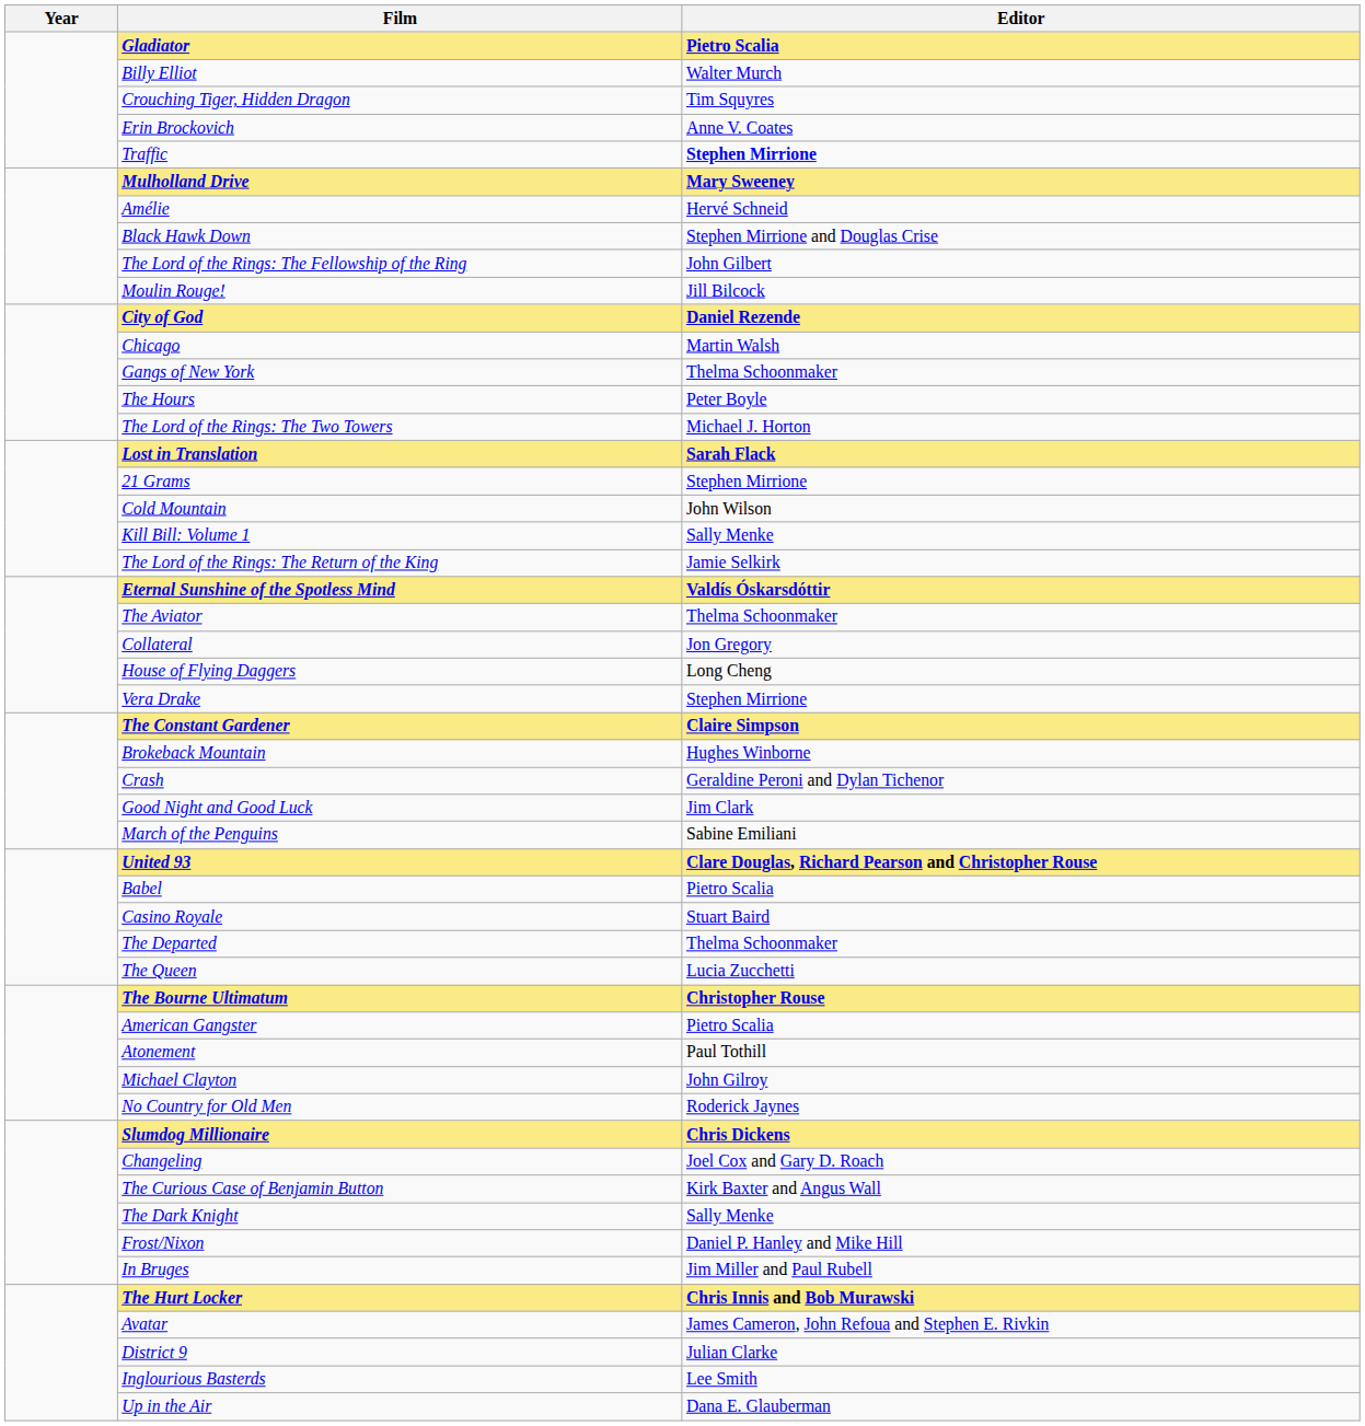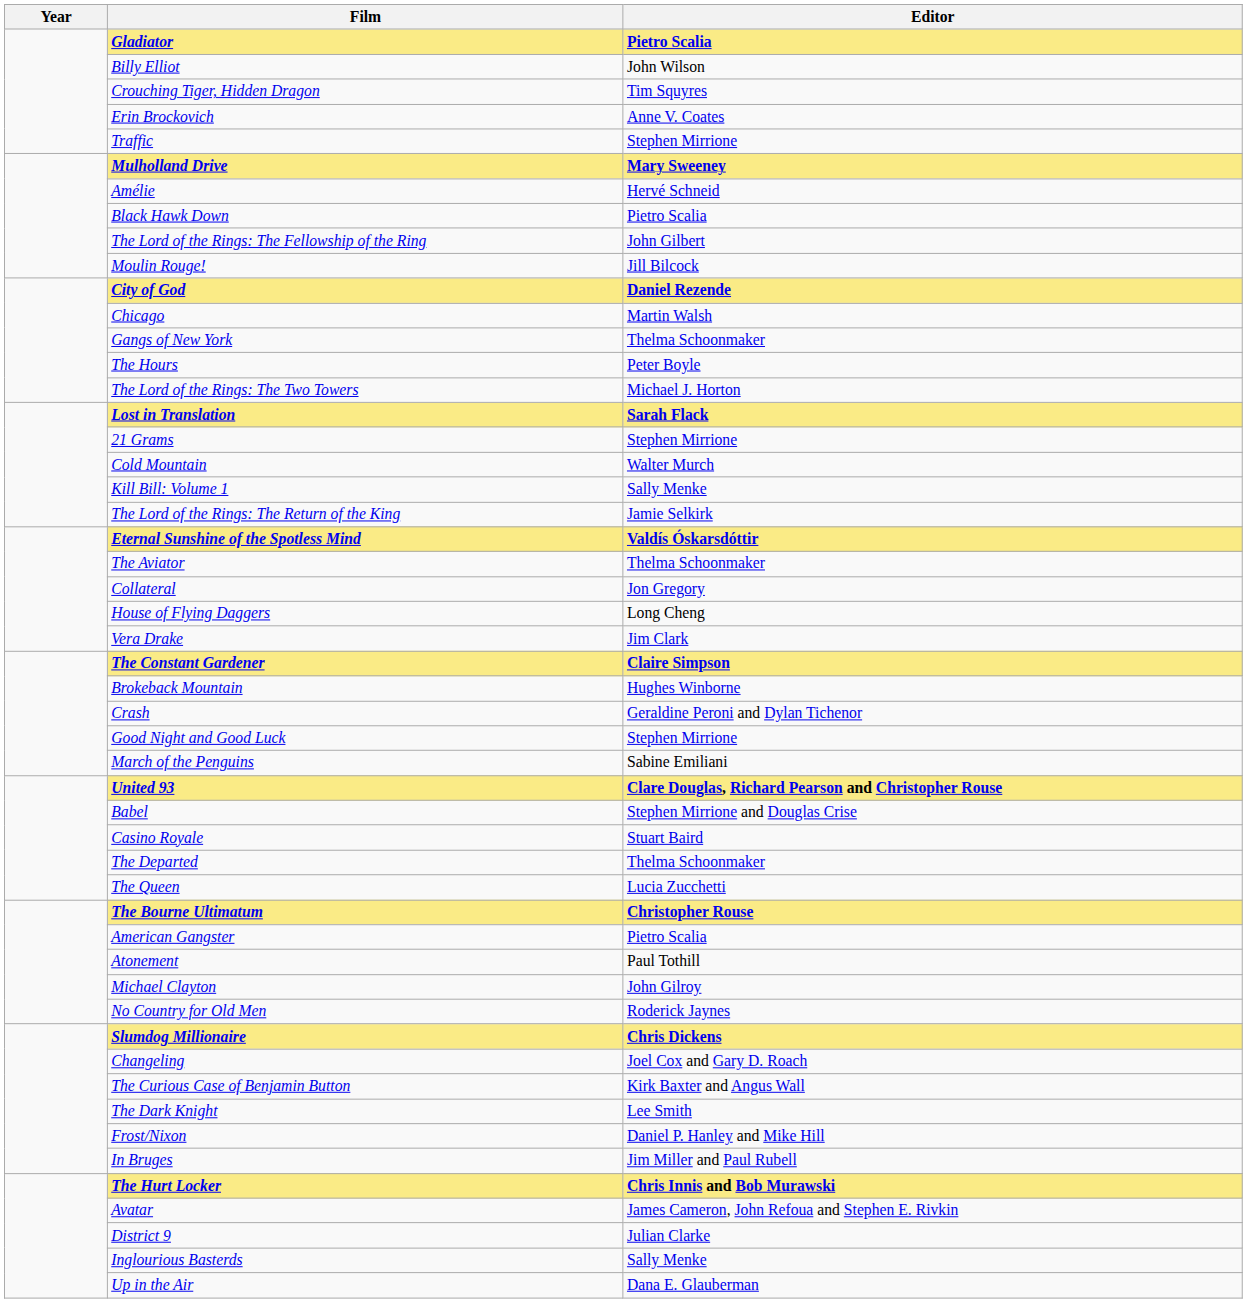 <table class="wikitable" style="width:100%;" cellpadding="5">
 <tr>
 <th style="width:5%;">Year</th>
 <th style="width:25%;">Film</th>
 <th style="width:30%;">Editor</th>
 </tr>
 <tr>
 <td rowspan="5"></td>
 <td style="background:#FAEB86"><strong><em><a href='#'>Gladiator</a></em></strong></td>
 <td style="background:#FAEB86"><strong><a href='#'>Pietro Scalia</a></strong></td>
 </tr>
 <tr>
 <td><em><a href='#'>Billy Elliot</a></em></td>
-<td><a href='#'>Walter Murch</a></td>
+<td>John Wilson</td>
 </tr>
 <tr>
 <td><em><a href='#'>Crouching Tiger, Hidden Dragon</a></em></td>
 <td><a href='#'>Tim Squyres</a></td>
 </tr>
 <tr>
 <td><em><a href='#'>Erin Brockovich</a></em></td>
 <td><a href='#'>Anne V. Coates</a></td>
 </tr>
 <tr>
 <td><em><a href='#'>Traffic</a></em></td>
-<td><strong><a href='#'>Stephen Mirrione</a></strong></td>
+<td><a href='#'>Stephen Mirrione</a></td>
 </tr>
 <tr>
 <td rowspan="5"></td>
 <td style="background:#FAEB86"><strong><em><a href='#'>Mulholland Drive</a></em></strong></td>
 <td style="background:#FAEB86"><strong><a href='#'>Mary Sweeney</a></strong></td>
 </tr>
 <tr>
 <td><em><a href='#'>Amélie</a></em></td>
 <td><a href='#'>Hervé Schneid</a></td>
 </tr>
 <tr>
 <td><em><a href='#'>Black Hawk Down</a></em></td>
-<td><a href='#'>Stephen Mirrione</a> and <a href='#'>Douglas Crise</a></td>
+<td><a href='#'>Pietro Scalia</a></td>
 </tr>
 <tr>
 <td><em><a href='#'>The Lord of the Rings: The Fellowship of the Ring</a></em></td>
 <td><a href='#'>John Gilbert</a></td>
 </tr>
 <tr>
 <td><em><a href='#'>Moulin Rouge!</a></em></td>
 <td><a href='#'>Jill Bilcock</a></td>
 </tr>
 <tr>
 <td rowspan="5"></td>
 <td style="background:#FAEB86"><strong><em><a href='#'>City of God</a></em></strong></td>
 <td style="background:#FAEB86"><strong><a href='#'>Daniel Rezende</a></strong></td>
 </tr>
 <tr>
 <td><em><a href='#'>Chicago</a></em></td>
 <td><a href='#'>Martin Walsh</a></td>
 </tr>
 <tr>
 <td><em><a href='#'>Gangs of New York</a></em></td>
 <td><a href='#'>Thelma Schoonmaker</a></td>
 </tr>
 <tr>
 <td><em><a href='#'>The Hours</a></em></td>
 <td><a href='#'>Peter Boyle</a></td>
 </tr>
 <tr>
 <td><em><a href='#'>The Lord of the Rings: The Two Towers</a></em></td>
 <td><a href='#'>Michael J. Horton</a></td>
 </tr>
 <tr>
 <td rowspan="5"></td>
 <td style="background:#FAEB86"><strong><em><a href='#'>Lost in Translation</a></em></strong></td>
 <td style="background:#FAEB86"><strong><a href='#'>Sarah Flack</a></strong></td>
 </tr>
 <tr>
 <td><em><a href='#'>21 Grams</a></em></td>
 <td><a href='#'>Stephen Mirrione</a></td>
 </tr>
 <tr>
 <td><em><a href='#'>Cold Mountain</a></em></td>
-<td>John Wilson</td>
+<td><a href='#'>Walter Murch</a></td>
 </tr>
 <tr>
 <td><em><a href='#'>Kill Bill: Volume 1</a></em></td>
 <td><a href='#'>Sally Menke</a></td>
 </tr>
 <tr>
 <td><em><a href='#'>The Lord of the Rings: The Return of the King</a></em></td>
 <td><a href='#'>Jamie Selkirk</a></td>
 </tr>
 <tr>
 <td rowspan="5"></td>
 <td style="background:#FAEB86"><strong><em><a href='#'>Eternal Sunshine of the Spotless Mind</a></em></strong></td>
 <td style="background:#FAEB86"><strong><a href='#'>Valdís Óskarsdóttir</a></strong></td>
 </tr>
 <tr>
 <td><em><a href='#'>The Aviator</a></em></td>
 <td><a href='#'>Thelma Schoonmaker</a></td>
 </tr>
 <tr>
 <td><em><a href='#'>Collateral</a></em></td>
 <td><a href='#'>Jon Gregory</a></td>
 </tr>
 <tr>
 <td><em><a href='#'>House of Flying Daggers</a></em></td>
 <td>Long Cheng</td>
 </tr>
 <tr>
 <td><em><a href='#'>Vera Drake</a></em></td>
-<td><a href='#'>Stephen Mirrione</a></td>
+<td><a href='#'>Jim Clark</a></td>
 </tr>
 <tr>
 <td rowspan="5"></td>
 <td style="background:#FAEB86"><strong><em><a href='#'>The Constant Gardener</a></em></strong></td>
 <td style="background:#FAEB86"><strong><a href='#'>Claire Simpson</a></strong></td>
 </tr>
 <tr>
 <td><em><a href='#'>Brokeback Mountain</a></em></td>
 <td><a href='#'>Hughes Winborne</a></td>
 </tr>
 <tr>
 <td><em><a href='#'>Crash</a></em></td>
 <td><a href='#'>Geraldine Peroni</a> and <a href='#'>Dylan Tichenor</a></td>
 </tr>
 <tr>
 <td><em><a href='#'>Good Night and Good Luck</a></em></td>
-<td><a href='#'>Jim Clark</a></td>
+<td><a href='#'>Stephen Mirrione</a></td>
 </tr>
 <tr>
 <td><em><a href='#'>March of the Penguins</a></em></td>
 <td>Sabine Emiliani</td>
 </tr>
 <tr>
 <td rowspan="5"></td>
 <td style="background:#FAEB86"><strong><em><a href='#'>United 93</a></em></strong></td>
 <td style="background:#FAEB86"><strong><a href='#'>Clare Douglas</a>, <a href='#'>Richard Pearson</a> and <a href='#'>Christopher Rouse</a></strong></td>
 </tr>
 <tr>
 <td><em><a href='#'>Babel</a></em></td>
-<td><a href='#'>Pietro Scalia</a></td>
+<td><a href='#'>Stephen Mirrione</a> and <a href='#'>Douglas Crise</a></td>
 </tr>
 <tr>
 <td><em><a href='#'>Casino Royale</a></em></td>
 <td><a href='#'>Stuart Baird</a></td>
 </tr>
 <tr>
 <td><em><a href='#'>The Departed</a></em></td>
 <td><a href='#'>Thelma Schoonmaker</a></td>
 </tr>
 <tr>
 <td><em><a href='#'>The Queen</a></em></td>
 <td><a href='#'>Lucia Zucchetti</a></td>
 </tr>
 <tr>
 <td rowspan="5"></td>
 <td style="background:#FAEB86"><strong><em><a href='#'>The Bourne Ultimatum</a></em></strong></td>
 <td style="background:#FAEB86"><strong><a href='#'>Christopher Rouse</a></strong></td>
 </tr>
 <tr>
 <td><em><a href='#'>American Gangster</a></em></td>
 <td><a href='#'>Pietro Scalia</a></td>
 </tr>
 <tr>
 <td><em><a href='#'>Atonement</a></em></td>
 <td>Paul Tothill</td>
 </tr>
 <tr>
 <td><em><a href='#'>Michael Clayton</a></em></td>
 <td><a href='#'>John Gilroy</a></td>
 </tr>
 <tr>
 <td><em><a href='#'>No Country for Old Men</a></em></td>
 <td><a href='#'>Roderick Jaynes</a></td>
 </tr>
 <tr>
 <td rowspan="6"></td>
 <td style="background:#FAEB86"><strong><em><a href='#'>Slumdog Millionaire</a></em></strong></td>
 <td style="background:#FAEB86"><strong><a href='#'>Chris Dickens</a></strong></td>
 </tr>
 <tr>
 <td><em><a href='#'>Changeling</a></em></td>
 <td><a href='#'>Joel Cox</a> and <a href='#'>Gary D. Roach</a></td>
 </tr>
 <tr>
 <td><em><a href='#'>The Curious Case of Benjamin Button</a></em></td>
 <td><a href='#'>Kirk Baxter</a> and <a href='#'>Angus Wall</a></td>
 </tr>
 <tr>
 <td><em><a href='#'>The Dark Knight</a></em></td>
-<td><a href='#'>Sally Menke</a></td>
+<td><a href='#'>Lee Smith</a></td>
 </tr>
 <tr>
 <td><em><a href='#'>Frost/Nixon</a></em></td>
 <td><a href='#'>Daniel P. Hanley</a> and <a href='#'>Mike Hill</a></td>
 </tr>
 <tr>
 <td><em><a href='#'>In Bruges</a></em></td>
 <td><a href='#'>Jim Miller</a> and <a href='#'>Paul Rubell</a></td>
 </tr>
 <tr>
 <td rowspan="5"></td>
 <td style="background:#FAEB86"><strong><em><a href='#'>The Hurt Locker</a></em></strong></td>
 <td style="background:#FAEB86"><strong><a href='#'>Chris Innis</a> and <a href='#'>Bob Murawski</a></strong></td>
 </tr>
 <tr>
 <td><em><a href='#'>Avatar</a></em></td>
 <td><a href='#'>James Cameron</a>, <a href='#'>John Refoua</a> and <a href='#'>Stephen E. Rivkin</a></td>
 </tr>
 <tr>
 <td><em><a href='#'>District 9</a></em></td>
 <td><a href='#'>Julian Clarke</a></td>
 </tr>
 <tr>
 <td><em><a href='#'>Inglourious Basterds</a></em></td>
-<td><a href='#'>Lee Smith</a></td>
+<td><a href='#'>Sally Menke</a></td>
 </tr>
 <tr>
 <td><em><a href='#'>Up in the Air</a></em></td>
 <td><a href='#'>Dana E. Glauberman</a></td>
 </tr>
 </table>
